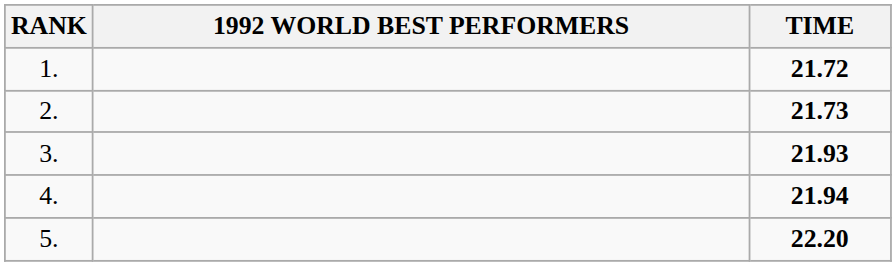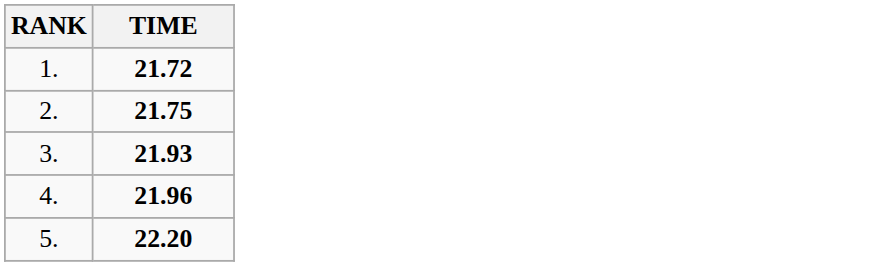 <table class="wikitable" style="border-collapse: collapse; font-size: 90%;">
 <tr>
 <th>RANK</th>
-<th align="center" style="width: 25em">1992 WORLD BEST PERFORMERS</th>
 <th align="center" style="width: 5em">TIME</th>
 </tr>
 <tr>
 <td align="center">1.</td>
-<td></td>
 <td align="center"><strong>21.72</strong></td>
 </tr>
 <tr>
 <td align="center">2.</td>
-<td></td>
-<td align="center"><strong>21.73</strong></td>
+<td align="center"><strong>21.75</strong></td>
 </tr>
 <tr>
 <td align="center">3.</td>
-<td></td>
 <td align="center"><strong>21.93</strong></td>
 </tr>
 <tr>
 <td align="center">4.</td>
-<td></td>
-<td align="center"><strong>21.94</strong></td>
+<td align="center"><strong>21.96</strong></td>
 </tr>
 <tr>
 <td align="center">5.</td>
-<td></td>
 <td align="center"><strong>22.20</strong></td>
 </tr>
 </table>
